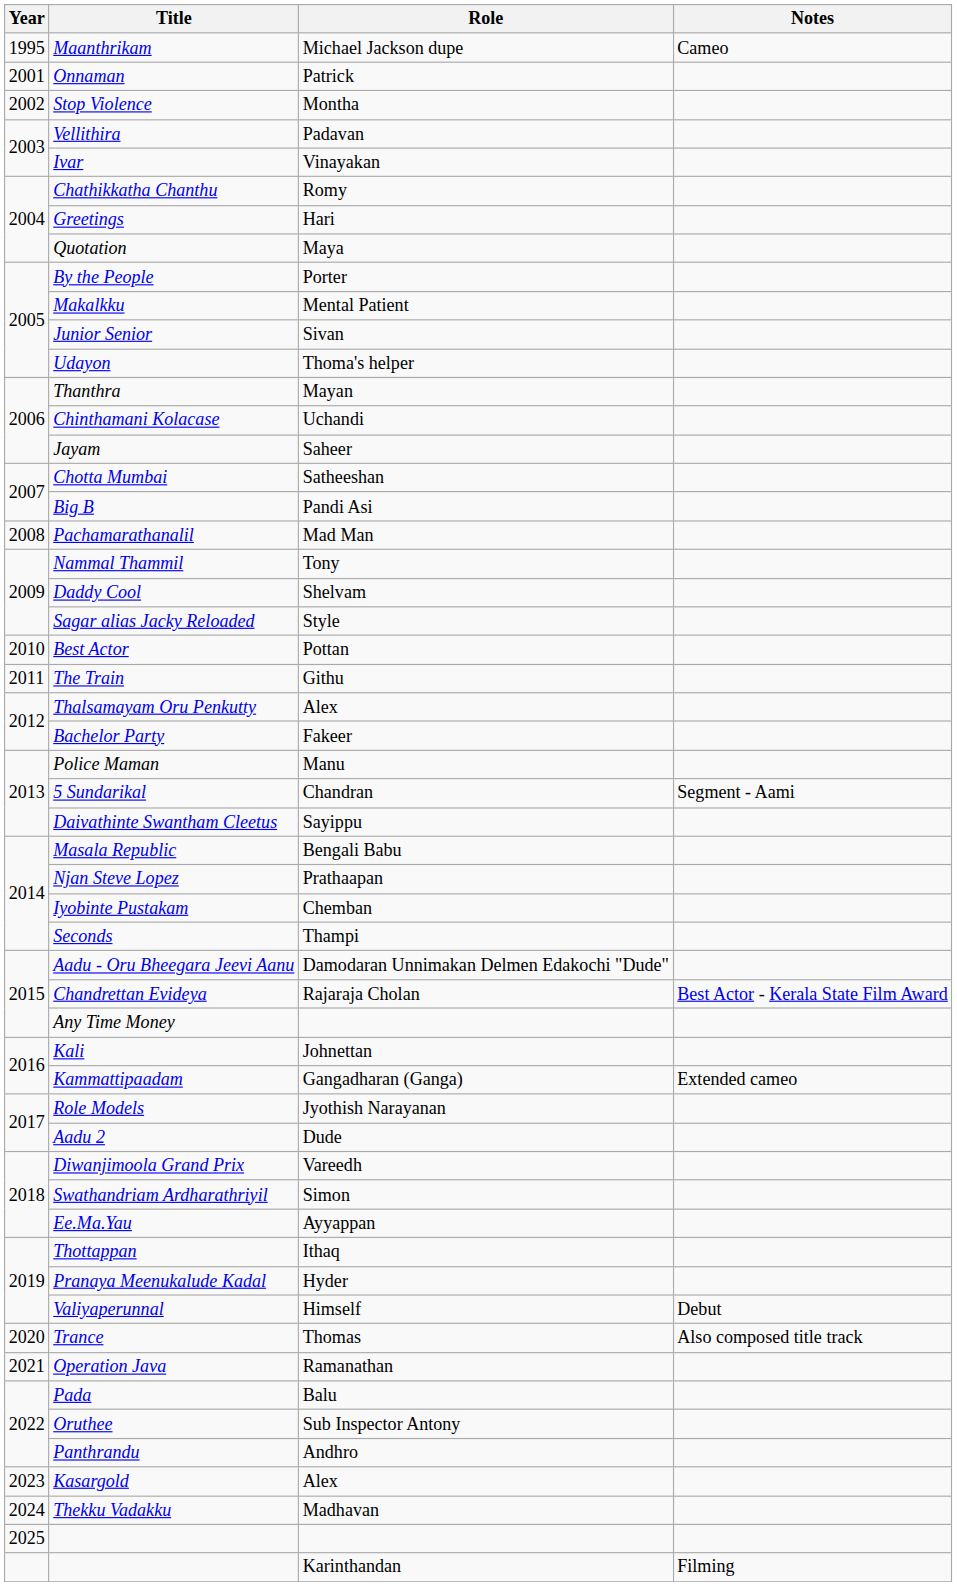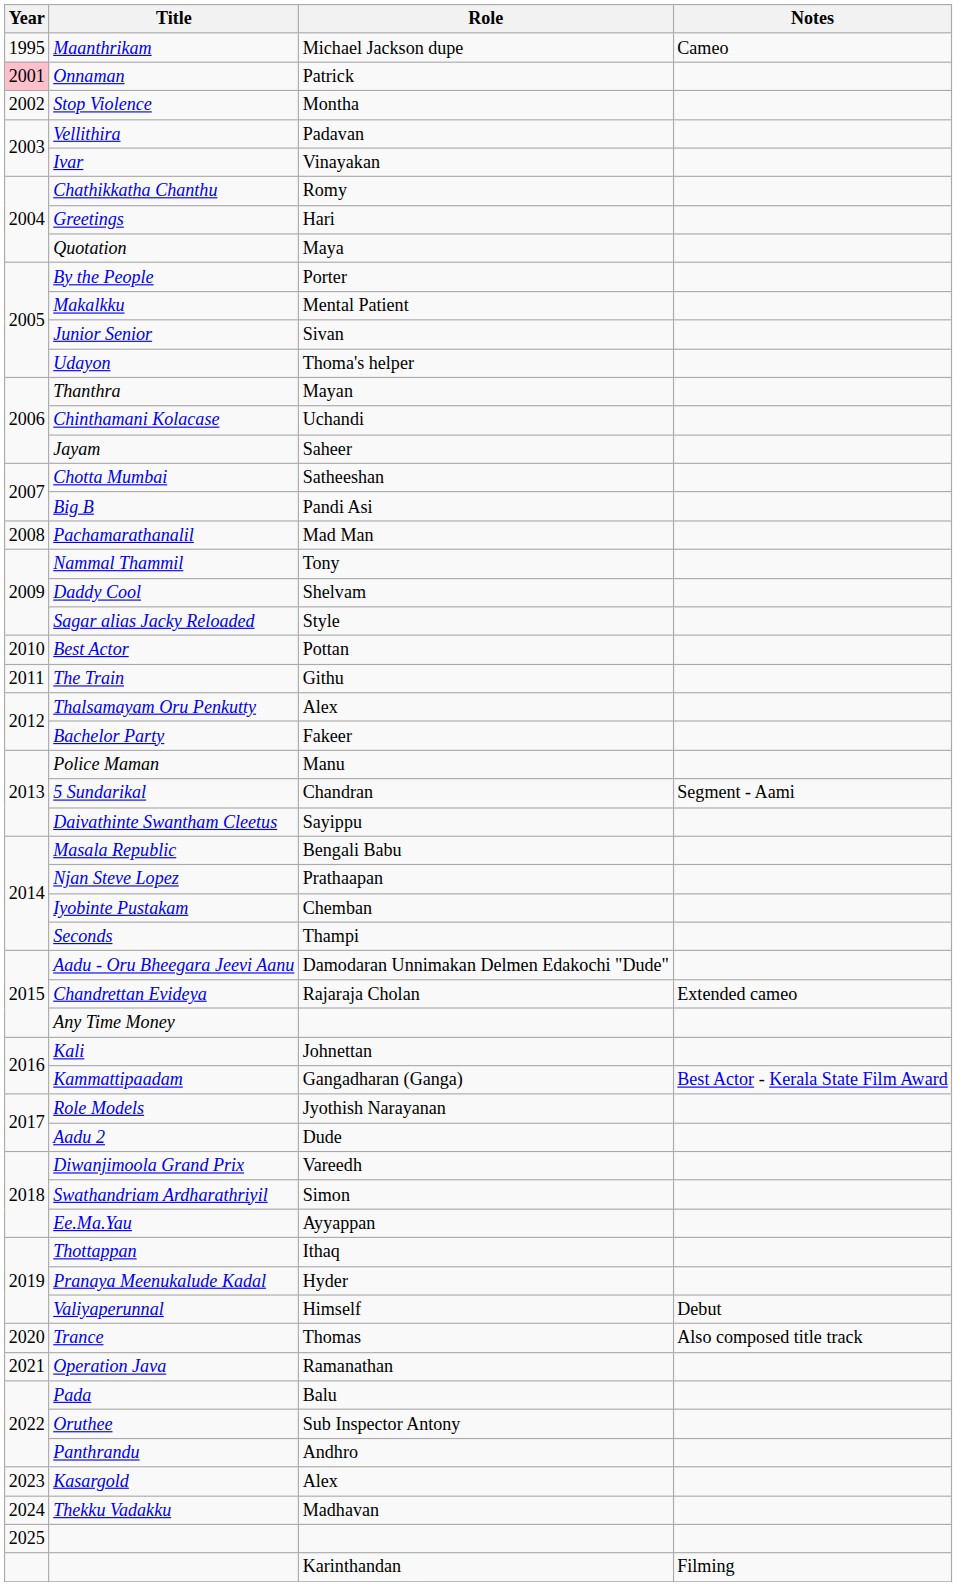 <table class="wikitable sortable">
 <tr>
 <th>Year</th>
 <th>Title</th>
 <th>Role</th>
 <th class="unsortable">Notes</th>
 </tr>
 <tr>
 <td>1995</td>
 <td><em><a href='#'>Maanthrikam</a></em></td>
 <td>Michael Jackson dupe</td>
 <td>Cameo</td>
 </tr>
 <tr>
-<td>2001</td>
+<td style="background: pink;">2001</td>
 <td><em><a href='#'>Onnaman</a></em></td>
 <td>Patrick</td>
 <td></td>
 </tr>
 <tr>
 <td>2002</td>
 <td><em><a href='#'>Stop Violence</a></em></td>
 <td>Montha</td>
 <td></td>
 </tr>
 <tr>
 <td rowspan=2>2003</td>
 <td><a href='#'><em>Vellithira</em></a></td>
 <td>Padavan</td>
 <td></td>
 </tr>
 <tr>
 <td><a href='#'><em>Ivar</em></a></td>
 <td>Vinayakan</td>
 <td></td>
 </tr>
 <tr>
 <td rowspan=3>2004</td>
 <td><em><a href='#'>Chathikkatha Chanthu</a></em></td>
 <td>Romy</td>
 <td></td>
 </tr>
 <tr>
 <td><a href='#'><em>Greetings</em></a></td>
 <td>Hari</td>
 <td></td>
 </tr>
 <tr>
 <td><em>Quotation</em></td>
 <td>Maya</td>
 <td></td>
 </tr>
 <tr>
 <td rowspan=4>2005</td>
 <td><em><a href='#'>By the People</a></em></td>
 <td>Porter</td>
 <td></td>
 </tr>
 <tr>
 <td><em><a href='#'>Makalkku</a></em></td>
 <td>Mental Patient</td>
 <td></td>
 </tr>
 <tr>
 <td><a href='#'><em>Junior Senior</em></a></td>
 <td>Sivan</td>
 <td></td>
 </tr>
 <tr>
 <td><em><a href='#'>Udayon</a> </em></td>
 <td>Thoma's helper</td>
 <td></td>
 </tr>
 <tr>
 <td rowspan=3>2006</td>
 <td><em>Thanthra</em></td>
 <td>Mayan</td>
 <td></td>
 </tr>
 <tr>
 <td><em><a href='#'>Chinthamani Kolacase</a></em></td>
 <td>Uchandi</td>
 <td></td>
 </tr>
 <tr>
 <td><em>Jayam</em></td>
 <td>Saheer</td>
 <td></td>
 </tr>
 <tr>
 <td rowspan=2>2007</td>
 <td><em><a href='#'>Chotta Mumbai</a></em></td>
 <td>Satheeshan</td>
 <td></td>
 </tr>
 <tr>
 <td><a href='#'><em>Big B</em></a></td>
 <td>Pandi Asi</td>
 <td></td>
 </tr>
 <tr>
 <td>2008</td>
 <td><em><a href='#'>Pachamarathanalil</a></em></td>
 <td>Mad Man</td>
 <td></td>
 </tr>
 <tr>
 <td rowspan=3>2009</td>
 <td><em><a href='#'>Nammal Thammil</a></em></td>
 <td>Tony</td>
 <td></td>
 </tr>
 <tr>
 <td><a href='#'><em>Daddy Cool</em></a></td>
 <td>Shelvam</td>
 <td></td>
 </tr>
 <tr>
 <td><em><a href='#'>Sagar alias Jacky Reloaded</a></em></td>
 <td>Style</td>
 <td></td>
 </tr>
 <tr>
 <td>2010</td>
 <td><a href='#'><em>Best Actor</em></a></td>
 <td>Pottan</td>
 <td></td>
 </tr>
 <tr>
 <td>2011</td>
 <td><a href='#'><em>The Train</em></a></td>
 <td>Githu</td>
 <td></td>
 </tr>
 <tr>
 <td rowspan=2>2012</td>
 <td><em><a href='#'>Thalsamayam Oru Penkutty</a></em></td>
 <td>Alex</td>
 <td></td>
 </tr>
 <tr>
 <td><a href='#'><em>Bachelor Party</em></a></td>
 <td>Fakeer</td>
 <td></td>
 </tr>
 <tr>
 <td rowspan=3>2013</td>
 <td><em>Police Maman</em></td>
 <td>Manu</td>
 <td></td>
 </tr>
 <tr>
 <td><em><a href='#'>5 Sundarikal</a></em></td>
 <td>Chandran</td>
 <td>Segment - Aami</td>
 </tr>
 <tr>
 <td><em><a href='#'>Daivathinte Swantham Cleetus</a></em></td>
 <td>Sayippu</td>
 <td></td>
 </tr>
 <tr>
 <td rowspan=4>2014</td>
 <td><em><a href='#'>Masala Republic</a></em></td>
 <td>Bengali Babu</td>
 <td></td>
 </tr>
 <tr>
 <td><em><a href='#'>Njan Steve Lopez</a></em></td>
 <td>Prathaapan</td>
 <td></td>
 </tr>
 <tr>
 <td><em><a href='#'>Iyobinte Pustakam</a></em></td>
 <td>Chemban</td>
 <td></td>
 </tr>
 <tr>
 <td><a href='#'><em>Seconds</em></a></td>
 <td>Thampi</td>
 <td></td>
 </tr>
 <tr>
 <td rowspan=3>2015</td>
 <td><a href='#'><em>Aadu - Oru Bheegara Jeevi Aanu</em></a></td>
 <td>Damodaran Unnimakan Delmen Edakochi "Dude"</td>
 <td></td>
 </tr>
 <tr>
 <td><em><a href='#'>Chandrettan Evideya</a></em></td>
 <td>Rajaraja Cholan</td>
-<td><a href='#'>Best Actor</a> - <a href='#'>Kerala State Film Award</a></td>
+<td>Extended cameo</td>
 </tr>
 <tr>
 <td><em>Any Time Money</em></td>
 <td></td>
 <td></td>
 </tr>
 <tr>
 <td rowspan=2>2016</td>
 <td><a href='#'><em>Kali</em></a></td>
 <td>Johnettan</td>
 <td></td>
 </tr>
 <tr>
 <td><a href='#'><em>Kammattipaadam</em></a></td>
 <td>Gangadharan (Ganga)</td>
-<td>Extended cameo</td>
+<td><a href='#'>Best Actor</a> - <a href='#'>Kerala State Film Award</a></td>
 </tr>
 <tr>
 <td rowspan=2>2017</td>
 <td><a href='#'><em>Role Models</em></a></td>
 <td>Jyothish Narayanan</td>
 <td></td>
 </tr>
 <tr>
 <td><a href='#'><em>Aadu 2</em></a></td>
 <td>Dude</td>
 <td></td>
 </tr>
 <tr>
 <td rowspan=3>2018</td>
 <td><em><a href='#'>Diwanjimoola Grand Prix</a></em></td>
 <td>Vareedh</td>
 <td></td>
 </tr>
 <tr>
 <td><em><a href='#'>Swathandriam Ardharathriyil</a></em></td>
 <td>Simon</td>
 <td></td>
 </tr>
 <tr>
 <td><em><a href='#'>Ee.Ma.Yau</a></em></td>
 <td>Ayyappan</td>
 <td></td>
 </tr>
 <tr>
 <td rowspan=3>2019</td>
 <td><em><a href='#'>Thottappan</a></em></td>
 <td>Ithaq</td>
 <td></td>
 </tr>
 <tr>
 <td><em><a href='#'>Pranaya Meenukalude Kadal</a></em></td>
 <td>Hyder</td>
 <td></td>
 </tr>
 <tr>
 <td><em><a href='#'>Valiyaperunnal</a></em></td>
 <td>Himself</td>
 <td>Debut</td>
 </tr>
 <tr>
 <td>2020</td>
 <td><a href='#'><em>Trance</em></a></td>
 <td>Thomas</td>
 <td>Also composed title track</td>
 </tr>
 <tr>
 <td>2021</td>
 <td><em><a href='#'>Operation Java</a></em></td>
 <td>Ramanathan</td>
 <td></td>
 </tr>
 <tr>
 <td rowspan=3>2022</td>
 <td><em><a href='#'>Pada</a></em></td>
 <td>Balu</td>
 <td></td>
 </tr>
 <tr>
 <td><em><a href='#'>Oruthee</a></em></td>
 <td>Sub Inspector Antony</td>
 <td></td>
 </tr>
 <tr>
 <td><em><a href='#'>Panthrandu</a></em></td>
 <td>Andhro</td>
 <td></td>
 </tr>
 <tr>
 <td>2023</td>
 <td><em><a href='#'>Kasargold</a></em></td>
 <td>Alex</td>
 <td></td>
 </tr>
 <tr>
 <td rowspan=1>2024</td>
 <td><em><a href='#'>Thekku Vadakku</a></em></td>
 <td>Madhavan</td>
 <td></td>
 </tr>
 <tr>
 <td>2025</td>
 <td></td>
 <td></td>
 <td></td>
 </tr>
 <tr>
 <td></td>
 <td></td>
 <td>Karinthandan</td>
 <td>Filming</td>
 </tr>
 <tr>
 </tr>
 </table>
